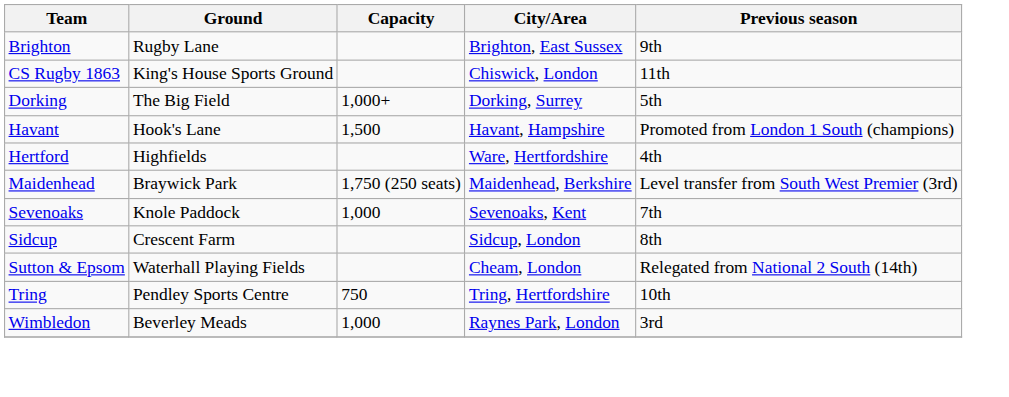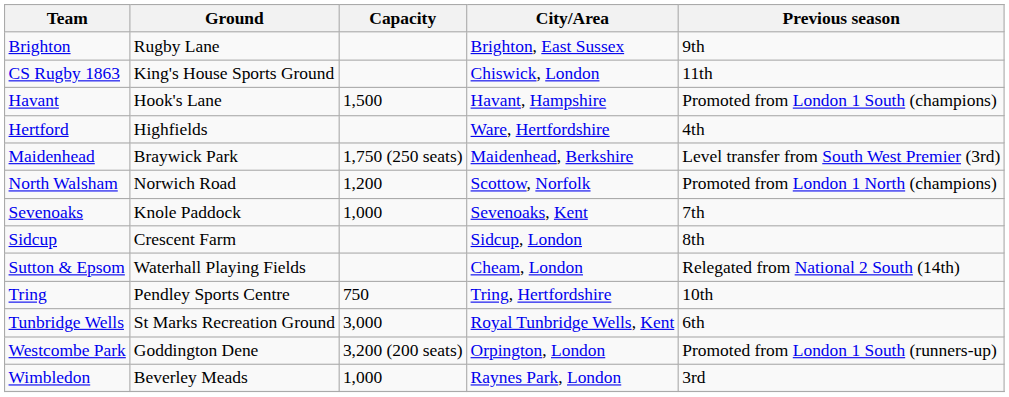 <table class="wikitable sortable">
 <tr>
 <th>Team</th>
 <th>Ground</th>
 <th>Capacity</th>
 <th>City/Area</th>
 <th>Previous season</th>
 </tr>
 <tr>
 <td><a href='#'>Brighton</a></td>
 <td>Rugby Lane</td>
 <td></td>
 <td><a href='#'>Brighton</a>, <a href='#'>East Sussex</a></td>
 <td>9th</td>
 </tr>
 <tr>
 <td><a href='#'>CS Rugby 1863</a></td>
 <td>King's House Sports Ground</td>
 <td></td>
 <td><a href='#'>Chiswick</a>, <a href='#'>London</a></td>
 <td>11th</td>
 </tr>
 <tr>
-<td><a href='#'>Dorking</a></td>
-<td>The Big Field</td>
-<td>1,000+</td>
-<td><a href='#'>Dorking</a>, <a href='#'>Surrey</a></td>
-<td>5th</td>
-</tr>
-<tr>
 <td><a href='#'>Havant</a></td>
 <td>Hook's Lane</td>
 <td>1,500</td>
 <td><a href='#'>Havant</a>, <a href='#'>Hampshire</a></td>
 <td>Promoted from <a href='#'>London 1 South</a> (champions)</td>
 </tr>
 <tr>
 <td><a href='#'>Hertford</a></td>
 <td>Highfields</td>
 <td></td>
 <td><a href='#'>Ware</a>, <a href='#'>Hertfordshire</a></td>
 <td>4th</td>
 </tr>
 <tr>
 <td><a href='#'>Maidenhead</a></td>
 <td>Braywick Park</td>
 <td>1,750 (250 seats)</td>
 <td><a href='#'>Maidenhead</a>, <a href='#'>Berkshire</a></td>
 <td>Level transfer from <a href='#'>South West Premier</a> (3rd)</td>
+</tr>
+<tr>
+<td><a href='#'>North Walsham</a></td>
+<td>Norwich Road</td>
+<td>1,200</td>
+<td><a href='#'>Scottow</a>, <a href='#'>Norfolk</a></td>
+<td>Promoted from <a href='#'>London 1 North</a> (champions)</td>
 </tr>
 <tr>
 <td><a href='#'>Sevenoaks</a></td>
 <td>Knole Paddock</td>
 <td>1,000</td>
 <td><a href='#'>Sevenoaks</a>, <a href='#'>Kent</a></td>
 <td>7th</td>
 </tr>
 <tr>
 <td><a href='#'>Sidcup</a></td>
 <td>Crescent Farm</td>
 <td></td>
 <td><a href='#'>Sidcup</a>, <a href='#'>London</a></td>
 <td>8th</td>
 </tr>
 <tr>
 <td><a href='#'>Sutton & Epsom</a></td>
 <td>Waterhall Playing Fields</td>
 <td></td>
 <td><a href='#'>Cheam</a>, <a href='#'>London</a></td>
 <td>Relegated from <a href='#'>National 2 South</a> (14th)</td>
 </tr>
 <tr>
 <td><a href='#'>Tring</a></td>
 <td>Pendley Sports Centre</td>
 <td>750</td>
 <td><a href='#'>Tring</a>, <a href='#'>Hertfordshire</a></td>
 <td>10th</td>
 </tr>
 <tr>
+<td><a href='#'>Tunbridge Wells</a></td>
+<td>St Marks Recreation Ground</td>
+<td>3,000</td>
+<td><a href='#'>Royal Tunbridge Wells</a>, <a href='#'>Kent</a></td>
+<td>6th</td>
+</tr>
+<tr>
+<td><a href='#'>Westcombe Park</a></td>
+<td>Goddington Dene</td>
+<td>3,200 (200 seats)</td>
+<td><a href='#'>Orpington</a>, <a href='#'>London</a></td>
+<td>Promoted from <a href='#'>London 1 South</a> (runners-up)</td>
+</tr>
+<tr>
 <td><a href='#'>Wimbledon</a></td>
 <td>Beverley Meads</td>
 <td>1,000</td>
 <td><a href='#'>Raynes Park</a>, <a href='#'>London</a></td>
 <td>3rd</td>
 </tr>
 <tr>
 </tr>
 </table>
